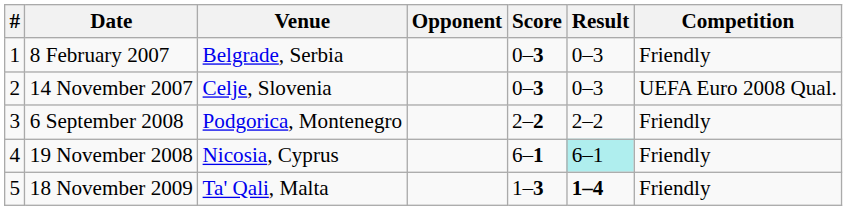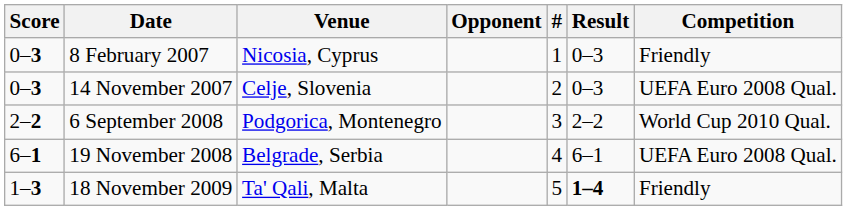 <table class="wikitable">
 <tr>
-<th>#</th>
+<th>Score</th>
 <th>Date</th>
 <th>Venue</th>
 <th>Opponent</th>
-<th>Score</th>
+<th>#</th>
 <th>Result</th>
 <th>Competition</th>
 </tr>
 <tr>
+<td>0–<strong>3</strong></td>
+<td>8 February 2007</td>
+<td><a href='#'>Nicosia</a>, Cyprus</td>
+<td></td>
 <td>1</td>
-<td>8 February 2007</td>
-<td><a href='#'>Belgrade</a>, Serbia</td>
-<td></td>
-<td>0–<strong>3</strong></td>
 <td>0–3</td>
 <td>Friendly</td>
 </tr>
 <tr>
-<td>2</td>
+<td>0–<strong>3</strong></td>
 <td>14 November 2007</td>
 <td><a href='#'>Celje</a>, Slovenia</td>
 <td></td>
-<td>0–<strong>3</strong></td>
+<td>2</td>
 <td>0–3</td>
 <td>UEFA Euro 2008 Qual.</td>
 </tr>
 <tr>
-<td>3</td>
+<td>2–<strong>2</strong></td>
 <td>6 September 2008</td>
 <td><a href='#'>Podgorica</a>, Montenegro</td>
 <td></td>
-<td>2–<strong>2</strong></td>
+<td>3</td>
 <td>2–2</td>
-<td>Friendly</td>
+<td>World Cup 2010 Qual.</td>
 </tr>
 <tr>
+<td>6–<strong>1</strong></td>
+<td>19 November 2008</td>
+<td><a href='#'>Belgrade</a>, Serbia</td>
+<td></td>
 <td>4</td>
-<td>19 November 2008</td>
-<td><a href='#'>Nicosia</a>, Cyprus</td>
-<td></td>
-<td>6–<strong>1</strong></td>
-<td style="background: paleturquoise;">6–1</td>
-<td>Friendly</td>
+<td>6–1</td>
+<td>UEFA Euro 2008 Qual.</td>
 </tr>
 <tr>
-<td>5</td>
+<td>1–<strong>3</strong></td>
 <td>18 November 2009</td>
 <td><a href='#'>Ta' Qali</a>, Malta</td>
 <td></td>
-<td>1–<strong>3</strong></td>
+<td>5</td>
 <td><strong>1–4</strong></td>
 <td>Friendly</td>
 </tr>
 </table>
